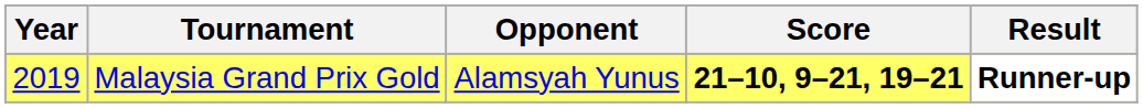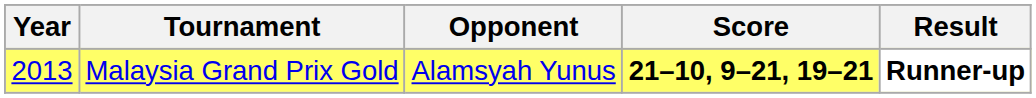 <table class="sortable wikitable" style="font-size: 90%;">
 <tr>
 <th>Year</th>
 <th>Tournament</th>
 <th>Opponent</th>
 <th>Score</th>
 <th>Result</th>
 </tr>
 <tr style="background:#FFFF67">
-<td align="center"><a href='#'>2019</a></td>
+<td align="center"><a href='#'>2013</a></td>
 <td align="left"><a href='#'>Malaysia Grand Prix Gold</a></td>
 <td align="left"> <a href='#'>Alamsyah Yunus</a></td>
 <td align="left"><strong>21–10, 9–21, 19–21</strong></td>
 <td style="text-align:left; background:white"> <strong>Runner-up</strong></td>
 </tr>
 </table>
